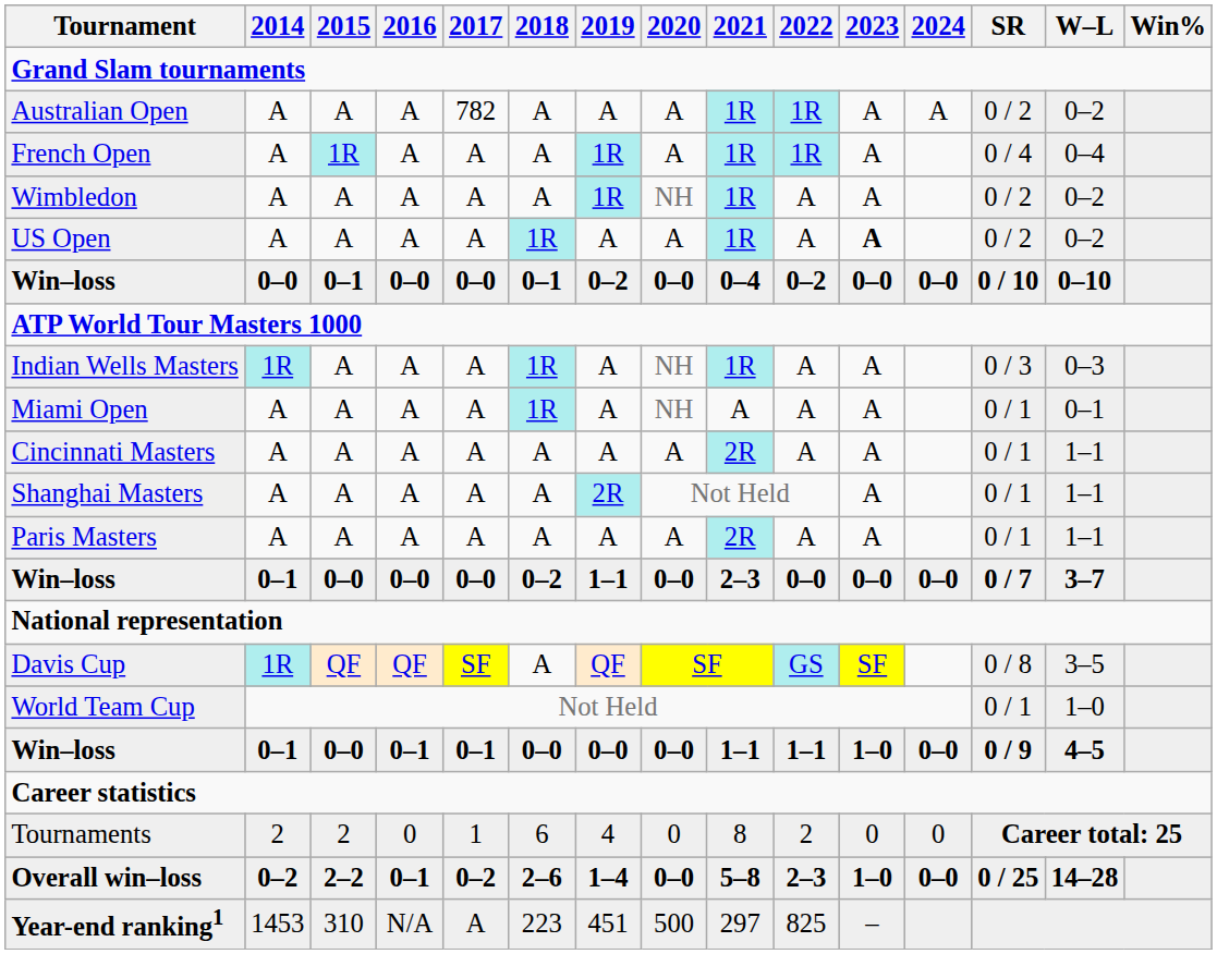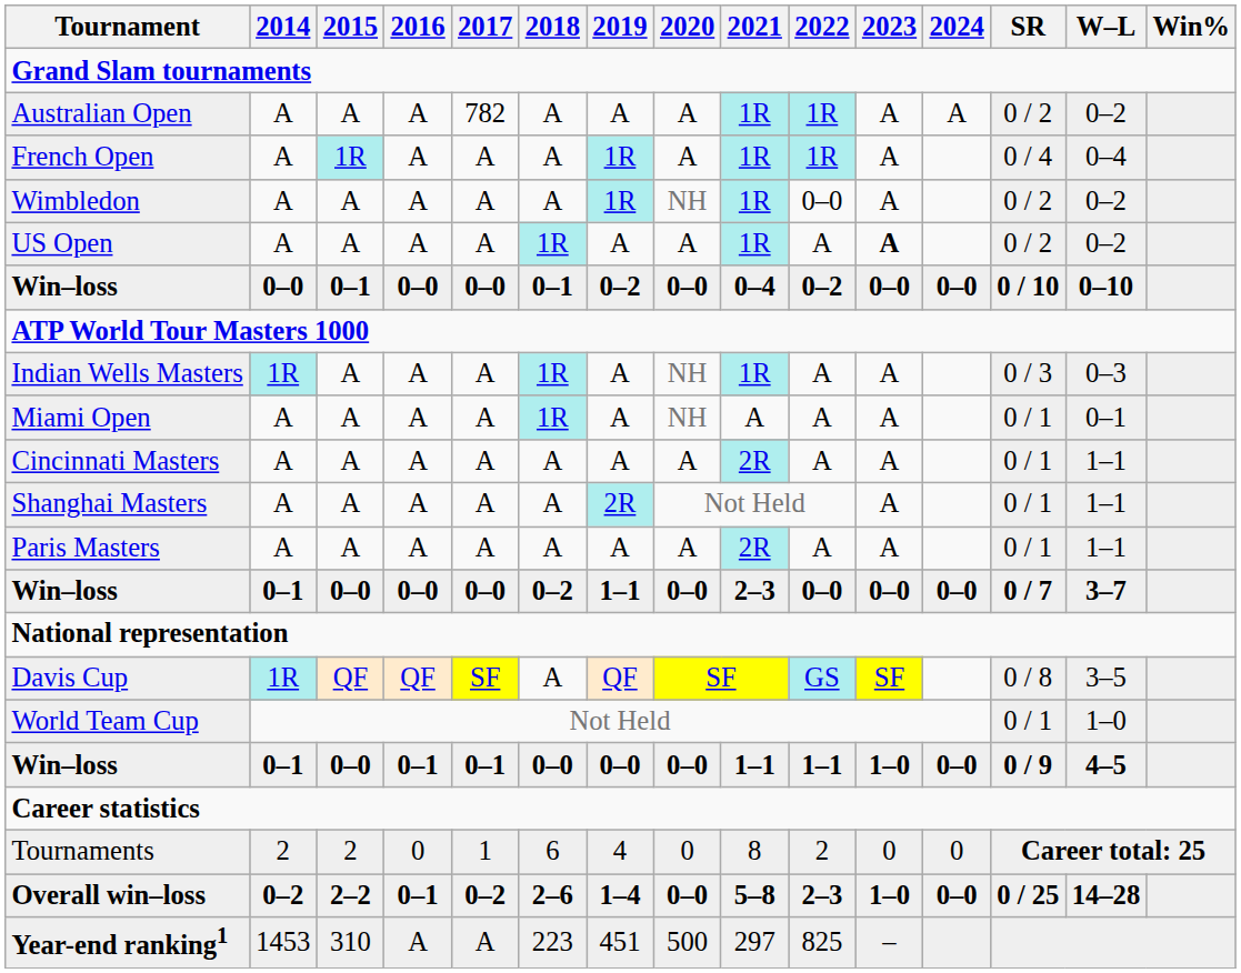 <table class=wikitable style=text-align:center;>
 <tr>
 <th>Tournament</th>
 <th><a href='#'>2014</a></th>
 <th><a href='#'>2015</a></th>
 <th><a href='#'>2016</a></th>
 <th><a href='#'>2017</a></th>
 <th><a href='#'>2018</a></th>
 <th><a href='#'>2019</a></th>
 <th><a href='#'>2020</a></th>
 <th><a href='#'>2021</a></th>
 <th><a href='#'>2022</a></th>
 <th><a href='#'>2023</a></th>
 <th><a href='#'>2024</a></th>
 <th>SR</th>
 <th>W–L</th>
 <th>Win%</th>
 </tr>
 <tr>
 <td colspan="15" align="left"><a href='#'><strong>Grand Slam tournaments</strong></a></td>
 </tr>
 <tr>
 <td bgcolor=#EFEFEF align=left><a href='#'>Australian Open</a></td>
 <td>A</td>
 <td>A</td>
 <td>A</td>
 <td>782</td>
 <td>A</td>
 <td>A</td>
 <td>A</td>
 <td bgcolor="afeeee"><a href='#'>1R</a></td>
 <td bgcolor="afeeee"><a href='#'>1R</a></td>
 <td>A</td>
 <td>A</td>
 <td bgcolor=#EFEFEF>0 / 2</td>
 <td bgcolor=#EFEFEF>0–2</td>
 <td bgcolor=#EFEFEF></td>
 </tr>
 <tr>
 <td bgcolor=#EFEFEF align=left><a href='#'>French Open</a></td>
 <td>A</td>
 <td bgcolor=afeeee><a href='#'>1R</a></td>
 <td>A</td>
 <td>A</td>
 <td>A</td>
 <td bgcolor=afeeee><a href='#'>1R</a></td>
 <td>A</td>
 <td bgcolor=afeeee><a href='#'>1R</a></td>
 <td bgcolor=afeeee><a href='#'>1R</a></td>
 <td>A</td>
 <td></td>
 <td bgcolor=#EFEFEF>0 / 4</td>
 <td bgcolor=#EFEFEF>0–4</td>
 <td bgcolor=#EFEFEF></td>
 </tr>
 <tr>
 <td bgcolor=#EFEFEF align=left><a href='#'>Wimbledon</a></td>
 <td>A</td>
 <td>A</td>
 <td>A</td>
 <td>A</td>
 <td>A</td>
 <td bgcolor=afeeee><a href='#'>1R</a></td>
 <td style="color:#767676;">NH</td>
 <td bgcolor=afeeee><a href='#'>1R</a></td>
-<td>A</td>
+<td>0–0</td>
 <td>A</td>
 <td></td>
 <td bgcolor=#EFEFEF>0 / 2</td>
 <td bgcolor=#EFEFEF>0–2</td>
 <td bgcolor=#EFEFEF></td>
 </tr>
 <tr>
 <td bgcolor=#EFEFEF align=left><a href='#'>US Open</a></td>
 <td>A</td>
 <td>A</td>
 <td>A</td>
 <td>A</td>
 <td bgcolor=afeeee><a href='#'>1R</a></td>
 <td>A</td>
 <td>A</td>
 <td bgcolor=afeeee><a href='#'>1R</a></td>
 <td>A</td>
 <td><strong>A</strong></td>
 <td></td>
 <td bgcolor=#EFEFEF>0 / 2</td>
 <td bgcolor=#EFEFEF>0–2</td>
 <td bgcolor=#EFEFEF></td>
 </tr>
 <tr style="font-weight:bold;background:#efefef;">
 <td style=text-align:left>Win–loss</td>
 <td>0–0</td>
 <td>0–1</td>
 <td>0–0</td>
 <td>0–0</td>
 <td>0–1</td>
 <td>0–2</td>
 <td>0–0</td>
 <td>0–4</td>
 <td>0–2</td>
 <td>0–0</td>
 <td>0–0</td>
 <td>0 / 10</td>
 <td>0–10</td>
 <td></td>
 </tr>
 <tr>
 <td colspan="15" align="left"><strong><a href='#'>ATP World Tour Masters 1000</a></strong></td>
 </tr>
 <tr>
 <td bgcolor=#EFEFEF align=left><a href='#'>Indian Wells Masters</a></td>
 <td bgcolor=afeeee><a href='#'>1R</a></td>
 <td>A</td>
 <td>A</td>
 <td>A</td>
 <td bgcolor=afeeee><a href='#'>1R</a></td>
 <td>A</td>
 <td style=color:#767676>NH</td>
 <td bgcolor=afeeee><a href='#'>1R</a></td>
 <td>A</td>
 <td>A</td>
 <td></td>
 <td bgcolor=#EFEFEF>0 / 3</td>
 <td bgcolor=#EFEFEF>0–3</td>
 <td bgcolor=#EFEFEF></td>
 </tr>
 <tr>
 <td bgcolor=#EFEFEF align=left><a href='#'>Miami Open</a></td>
 <td>A</td>
 <td>A</td>
 <td>A</td>
 <td>A</td>
 <td bgcolor=afeeee><a href='#'>1R</a></td>
 <td>A</td>
 <td style="color:#767676;">NH</td>
 <td>A</td>
 <td>A</td>
 <td>A</td>
 <td></td>
 <td bgcolor=#EFEFEF>0 / 1</td>
 <td bgcolor=#EFEFEF>0–1</td>
 <td bgcolor=#EFEFEF></td>
 </tr>
 <tr>
 <td bgcolor=#EFEFEF align=left><a href='#'>Cincinnati Masters</a></td>
 <td>A</td>
 <td>A</td>
 <td>A</td>
 <td>A</td>
 <td>A</td>
 <td>A</td>
 <td>A</td>
 <td bgcolor=afeeee><a href='#'>2R</a></td>
 <td>A</td>
 <td>A</td>
 <td></td>
 <td bgcolor=#EFEFEF>0 / 1</td>
 <td bgcolor=#EFEFEF>1–1</td>
 <td bgcolor=#EFEFEF></td>
 </tr>
 <tr>
 <td bgcolor=#EFEFEE align=left><a href='#'>Shanghai Masters</a></td>
 <td>A</td>
 <td>A</td>
 <td>A</td>
 <td>A</td>
 <td>A</td>
 <td bgcolor=afeeee><a href='#'>2R</a></td>
 <td colspan=3 style=color:#767676>Not Held</td>
 <td>A</td>
 <td></td>
 <td bgcolor=#EFEFEF>0 / 1</td>
 <td bgcolor=#EFEFEF>1–1</td>
 <td bgcolor=#EFEFEF></td>
 </tr>
 <tr>
 <td bgcolor=efefef align=left><a href='#'>Paris Masters</a></td>
 <td>A</td>
 <td>A</td>
 <td>A</td>
 <td>A</td>
 <td>A</td>
 <td>A</td>
 <td>A</td>
 <td bgcolor=afeeee><a href='#'>2R</a></td>
 <td>A</td>
 <td>A</td>
 <td></td>
 <td bgcolor=efefef>0 / 1</td>
 <td bgcolor=efefef>1–1</td>
 <td bgcolor=#EFEFEF></td>
 </tr>
 <tr style="font-weight:bold;background:#efefef;">
 <td style=text-align:left>Win–loss</td>
 <td>0–1</td>
 <td>0–0</td>
 <td>0–0</td>
 <td>0–0</td>
 <td>0–2</td>
 <td>1–1</td>
 <td>0–0</td>
 <td>2–3</td>
 <td>0–0</td>
 <td>0–0</td>
 <td>0–0</td>
 <td bgcolor=#EFEFEF>0 / 7</td>
 <td bgcolor=#EFEFEF>3–7</td>
 <td bgcolor=#EFEFEF></td>
 </tr>
 <tr>
 <td colspan="15" align="left"><strong>National representation</strong></td>
 </tr>
 <tr>
 <td bgcolor=#EFEFEF align=left><a href='#'>Davis Cup</a></td>
 <td bgcolor=afeeee><a href='#'>1R</a></td>
 <td bgcolor=ffebcd><a href='#'>QF</a></td>
 <td bgcolor=ffebcd><a href='#'>QF</a></td>
 <td bgcolor=yellow><a href='#'>SF</a></td>
 <td>A</td>
 <td bgcolor=ffebcd><a href='#'>QF</a></td>
 <td colspan=2 bgcolor=yellow><a href='#'>SF</a></td>
 <td bgcolor=afeeee><a href='#'>GS</a></td>
 <td bgcolor=yellow><a href='#'>SF</a></td>
 <td></td>
 <td bgcolor=#EFEFEF>0 / 8</td>
 <td bgcolor=#EFEFEF>3–5</td>
 <td bgcolor=#EFEFEF></td>
 </tr>
 <tr>
 <td bgcolor=#EFEFEF align=left><a href='#'>World Team Cup</a></td>
 <td colspan="11" style="color:#767676">Not Held</td>
 <td bgcolor=#EFEFEF>0 / 1</td>
 <td bgcolor=#EFEFEF>1–0</td>
 <td bgcolor=#EFEFEF></td>
 </tr>
 <tr style="font-weight:bold;background:#efefef;">
 <td style=text-align:left>Win–loss</td>
 <td>0–1</td>
 <td>0–0</td>
 <td>0–1</td>
 <td>0–1</td>
 <td>0–0</td>
 <td>0–0</td>
 <td>0–0</td>
 <td>1–1</td>
 <td>1–1</td>
 <td>1–0</td>
 <td>0–0</td>
 <td>0 / 9</td>
 <td>4–5</td>
 <td></td>
 </tr>
 <tr>
 <td colspan="15" align="left"><strong>Career statistics</strong></td>
 </tr>
 <tr bgcolor="efefef">
 <td style=text-align:left>Tournaments</td>
 <td>2</td>
 <td>2</td>
 <td>0</td>
 <td>1</td>
 <td>6</td>
 <td>4</td>
 <td>0</td>
 <td>8</td>
 <td>2</td>
 <td>0</td>
 <td>0</td>
 <td colspan="3"><strong>Career total: 25</strong></td>
 </tr>
 <tr style="font-weight:bold;background:#efefef;">
 <td style=text-align:left>Overall win–loss</td>
 <td>0–2</td>
 <td>2–2</td>
 <td>0–1</td>
 <td>0–2</td>
 <td>2–6</td>
 <td>1–4</td>
 <td>0–0</td>
 <td>5–8</td>
 <td>2–3</td>
 <td>1–0</td>
 <td>0–0</td>
 <td>0 / 25</td>
 <td>14–28</td>
 <td></td>
 </tr>
 <tr bgcolor="efefef">
 <td align=left><strong>Year-end ranking<sup>1</sup></strong></td>
 <td>1453</td>
 <td>310</td>
-<td>N/A</td>
+<td>A</td>
 <td>A</td>
 <td>223</td>
 <td>451</td>
 <td>500</td>
 <td>297</td>
 <td>825</td>
 <td>–</td>
 <td></td>
 <td colspan="3"></td>
 </tr>
 </table>
